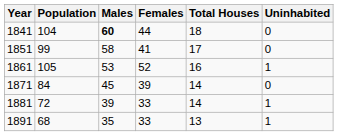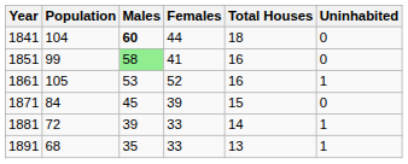 <table class="wikitable">
 <tr>
 <th>Year</th>
 <th>Population</th>
 <th>Males</th>
 <th>Females</th>
 <th>Total Houses</th>
 <th>Uninhabited</th>
 </tr>
 <tr>
 <td>1841</td>
 <td>104</td>
 <td><strong>60</strong></td>
 <td>44</td>
 <td>18</td>
 <td>0</td>
 </tr>
 <tr>
 <td>1851</td>
 <td>99</td>
-<td>58</td>
+<td style="background: lightgreen;">58</td>
 <td>41</td>
-<td>17</td>
+<td>16</td>
 <td>0</td>
 </tr>
 <tr>
 <td>1861</td>
 <td>105</td>
 <td>53</td>
 <td>52</td>
 <td>16</td>
 <td>1</td>
 </tr>
 <tr>
 <td>1871</td>
 <td>84</td>
 <td>45</td>
 <td>39</td>
-<td>14</td>
+<td>15</td>
 <td>0</td>
 </tr>
 <tr>
 <td>1881</td>
 <td>72</td>
 <td>39</td>
 <td>33</td>
 <td>14</td>
 <td>1</td>
 </tr>
 <tr>
 <td>1891</td>
 <td>68</td>
 <td>35</td>
 <td>33</td>
 <td>13</td>
 <td>1</td>
 </tr>
 </table>
